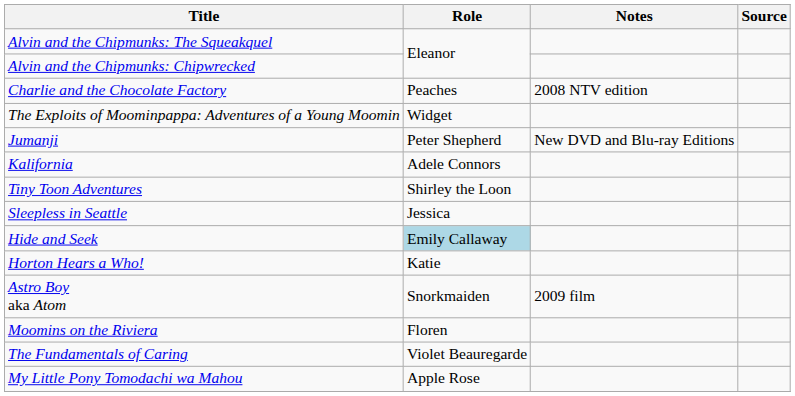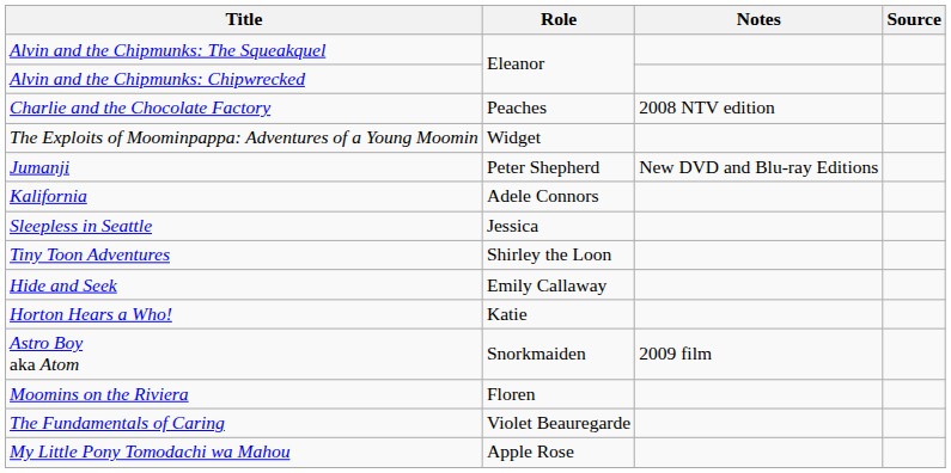 <table class="wikitable sortable plainrowheaders">
 <tr>
 <th>Title</th>
 <th>Role</th>
 <th class="unsortable">Notes</th>
 <th class="unsortable">Source</th>
 </tr>
 <tr>
 <td><em><a href='#'>Alvin and the Chipmunks: The Squeakquel</a></em></td>
 <td rowspan="2">Eleanor</td>
 <td></td>
 <td></td>
 </tr>
 <tr>
 <td><em><a href='#'>Alvin and the Chipmunks: Chipwrecked</a></em></td>
 <td></td>
 <td></td>
 </tr>
 <tr>
 <td><em><a href='#'>Charlie and the Chocolate Factory</a></em></td>
 <td>Peaches</td>
 <td>2008 NTV edition</td>
 <td></td>
 </tr>
 <tr>
 <td><em>The Exploits of Moominpappa: Adventures of a Young Moomin</em></td>
 <td>Widget</td>
 <td></td>
 <td></td>
 </tr>
 <tr>
 <td><em><a href='#'>Jumanji</a></em></td>
 <td>Peter Shepherd</td>
 <td>New DVD and Blu-ray Editions</td>
 <td></td>
 </tr>
 <tr>
 <td><em><a href='#'>Kalifornia</a></em></td>
 <td>Adele Connors</td>
 <td></td>
 <td></td>
 </tr>
 <tr>
+<td><em><a href='#'>Sleepless in Seattle</a></em></td>
+<td>Jessica</td>
+<td></td>
+<td></td>
+</tr>
+<tr>
 <td><em><a href='#'>Tiny Toon Adventures</a></em></td>
 <td>Shirley the Loon</td>
 <td></td>
 <td></td>
 </tr>
 <tr>
-<td><em><a href='#'>Sleepless in Seattle</a></em></td>
-<td>Jessica</td>
-<td></td>
-<td></td>
-</tr>
-<tr>
 <td><em><a href='#'>Hide and Seek</a></em></td>
-<td style="background: lightblue;">Emily Callaway</td>
+<td>Emily Callaway</td>
 <td></td>
 <td></td>
 </tr>
 <tr>
 <td><em><a href='#'>Horton Hears a Who!</a></em></td>
 <td>Katie</td>
 <td></td>
 <td></td>
 </tr>
 <tr>
 <td><em><a href='#'>Astro Boy</a></em><br>aka <em>Atom</em></td>
 <td>Snorkmaiden</td>
 <td>2009 film</td>
 <td></td>
 </tr>
 <tr>
 <td><em><a href='#'>Moomins on the Riviera</a></em></td>
 <td>Floren</td>
 <td></td>
 <td></td>
 </tr>
 <tr>
 <td><em><a href='#'>The Fundamentals of Caring</a></em></td>
 <td>Violet Beauregarde</td>
 <td></td>
 <td></td>
 </tr>
 <tr>
 <td><em><a href='#'>My Little Pony Tomodachi wa Mahou</a></em></td>
 <td>Apple Rose</td>
 <td></td>
 <td></td>
 </tr>
 <tr>
 </tr>
 </table>
